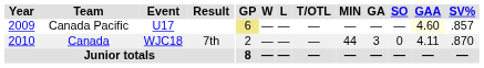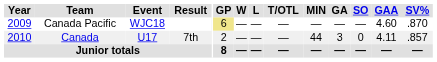 <table border="0" cellpadding="1" cellspacing="0" ID="Table3" style="text-align:center; width:40em">
 <tr ALIGN="center" bgcolor="#e0e0e0">
 <th>Year</th>
 <th>Team</th>
 <th>Event</th>
 <th>Result</th>
 <th rowspan="99" bgcolor="#ffffff"></th>
 <th>GP</th>
 <th>W</th>
 <th>L</th>
 <th>T/OTL</th>
 <th>MIN</th>
 <th>GA</th>
 <th><a href='#'>SO</a></th>
 <th><a href='#'>GAA</a></th>
 <th><a href='#'>SV%</a></th>
 </tr>
 <tr>
 <td><a href='#'>2009</a></td>
 <td>Canada Pacific</td>
-<td><a href='#'>U17</a></td>
+<td><a href='#'>WJC18</a></td>
 <td></td>
 <td style="background: khaki;">6</td>
 <td>—</td>
 <td>—</td>
 <td>—</td>
 <td>—</td>
 <td>—</td>
 <td>—</td>
-<td style="background: lightyellow;">4.60</td>
-<td>.857</td>
+<td>4.60</td>
+<td>.870</td>
 </tr>
 <tr ALIGN="center" bgcolor="#f0f0f0">
 <td><a href='#'>2010</a></td>
 <td><a href='#'>Canada</a></td>
-<td><a href='#'>WJC18</a></td>
+<td><a href='#'>U17</a></td>
 <td>7th</td>
 <td>2</td>
 <td>—</td>
 <td>—</td>
 <td>—</td>
 <td>44</td>
 <td>3</td>
 <td>0</td>
 <td>4.11</td>
-<td>.870</td>
+<td>.857</td>
 </tr>
 <tr ALIGN="center" bgcolor="#e0e0e0">
 <th colspan=4>Junior totals</th>
 <th>8</th>
 <th>—</th>
 <th>—</th>
 <th>—</th>
 <th>—</th>
 <th>—</th>
 <th>—</th>
 <th>—</th>
 <th>—</th>
 </tr>
 </table>
